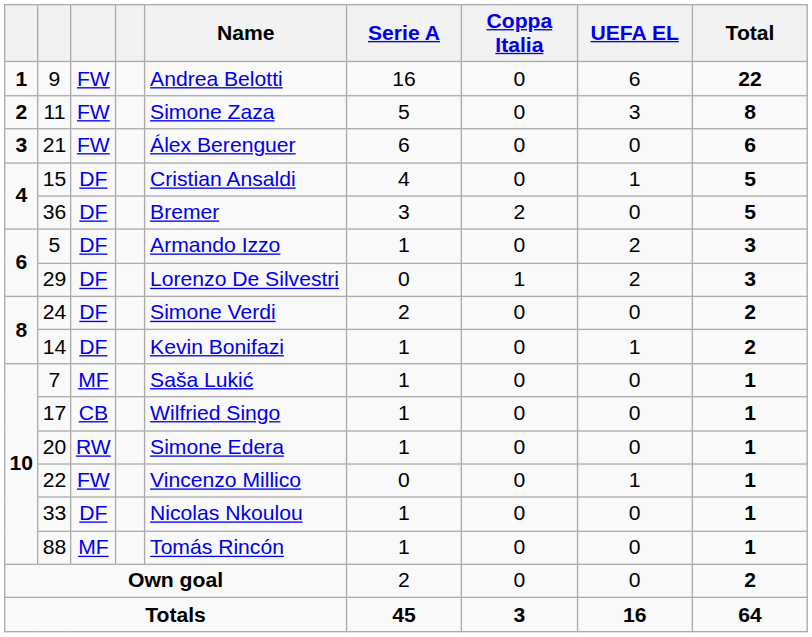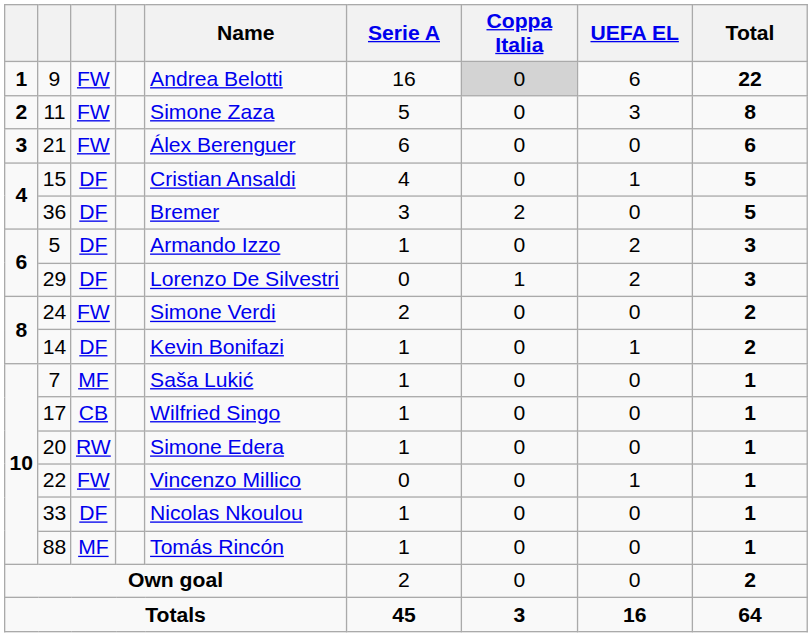 <table class="wikitable" style="text-align:center">
 <tr>
 <th width=15></th>
 <th width=15></th>
 <th width=15></th>
 <th width=15></th>
 <th width=145>Name</th>
 <th width=80><strong><a href='#'>Serie A</a></strong></th>
 <th width=80><strong><a href='#'>Coppa Italia</a></strong></th>
 <th width=80><strong><a href='#'>UEFA EL</a></strong></th>
 <th width=80>Total</th>
 </tr>
 <tr>
 <td><strong>1</strong></td>
 <td>9</td>
 <td><a href='#'>FW</a></td>
 <td></td>
 <td align=left><a href='#'>Andrea Belotti</a></td>
 <td>16</td>
-<td>0</td>
+<td style="background: lightgrey;">0</td>
 <td>6</td>
 <td><strong>22</strong></td>
 </tr>
 <tr>
 <td><strong>2</strong></td>
 <td>11</td>
 <td><a href='#'>FW</a></td>
 <td></td>
 <td align=left><a href='#'>Simone Zaza</a></td>
 <td>5</td>
 <td>0</td>
 <td>3</td>
 <td><strong>8</strong></td>
 </tr>
 <tr>
 <td><strong>3</strong></td>
 <td>21</td>
 <td><a href='#'>FW</a></td>
 <td></td>
 <td align=left><a href='#'>Álex Berenguer</a></td>
 <td>6</td>
 <td>0</td>
 <td>0</td>
 <td><strong>6</strong></td>
 </tr>
 <tr>
 <td rowspan=2><strong>4</strong></td>
 <td>15</td>
 <td><a href='#'>DF</a></td>
 <td></td>
 <td align=left><a href='#'>Cristian Ansaldi</a></td>
 <td>4</td>
 <td>0</td>
 <td>1</td>
 <td><strong>5</strong></td>
 </tr>
 <tr>
 <td>36</td>
 <td><a href='#'>DF</a></td>
 <td></td>
 <td align=left><a href='#'>Bremer</a></td>
 <td>3</td>
 <td>2</td>
 <td>0</td>
 <td><strong>5</strong></td>
 </tr>
 <tr>
 <td rowspan=2><strong>6</strong></td>
 <td>5</td>
 <td><a href='#'>DF</a></td>
 <td></td>
 <td align=left><a href='#'>Armando Izzo</a></td>
 <td>1</td>
 <td>0</td>
 <td>2</td>
 <td><strong>3</strong></td>
 </tr>
 <tr>
 <td>29</td>
 <td><a href='#'>DF</a></td>
 <td></td>
 <td align=left><a href='#'>Lorenzo De Silvestri</a></td>
 <td>0</td>
 <td>1</td>
 <td>2</td>
 <td><strong>3</strong></td>
 </tr>
 <tr>
 <td rowspan=2><strong>8</strong></td>
 <td>24</td>
-<td><a href='#'>DF</a></td>
+<td><a href='#'>FW</a></td>
 <td></td>
 <td align=left><a href='#'>Simone Verdi</a></td>
 <td>2</td>
 <td>0</td>
 <td>0</td>
 <td><strong>2</strong></td>
 </tr>
 <tr>
 <td>14</td>
 <td><a href='#'>DF</a></td>
 <td></td>
 <td align=left><a href='#'>Kevin Bonifazi</a></td>
 <td>1</td>
 <td>0</td>
 <td>1</td>
 <td><strong>2</strong></td>
 </tr>
 <tr>
 <td rowspan=6><strong>10</strong></td>
 <td>7</td>
 <td><a href='#'>MF</a></td>
 <td></td>
 <td align=left><a href='#'>Saša Lukić</a></td>
 <td>1</td>
 <td>0</td>
 <td>0</td>
 <td><strong>1</strong></td>
 </tr>
 <tr>
 <td>17</td>
 <td><a href='#'>CB</a></td>
 <td></td>
 <td align=left><a href='#'>Wilfried Singo</a></td>
 <td>1</td>
 <td>0</td>
 <td>0</td>
 <td><strong>1</strong></td>
 </tr>
 <tr>
 <td>20</td>
 <td><a href='#'>RW</a></td>
 <td></td>
 <td align=left><a href='#'>Simone Edera</a></td>
 <td>1</td>
 <td>0</td>
 <td>0</td>
 <td><strong>1</strong></td>
 </tr>
 <tr>
 <td>22</td>
 <td><a href='#'>FW</a></td>
 <td></td>
 <td align=left><a href='#'>Vincenzo Millico</a></td>
 <td>0</td>
 <td>0</td>
 <td>1</td>
 <td><strong>1</strong></td>
 </tr>
 <tr>
 <td>33</td>
 <td><a href='#'>DF</a></td>
 <td></td>
 <td align=left><a href='#'>Nicolas Nkoulou</a></td>
 <td>1</td>
 <td>0</td>
 <td>0</td>
 <td><strong>1</strong></td>
 </tr>
 <tr>
 <td>88</td>
 <td><a href='#'>MF</a></td>
 <td></td>
 <td align=left><a href='#'>Tomás Rincón</a></td>
 <td>1</td>
 <td>0</td>
 <td>0</td>
 <td><strong>1</strong></td>
 </tr>
 <tr>
 <td colspan=5><strong>Own goal</strong></td>
 <td>2</td>
 <td>0</td>
 <td>0</td>
 <td><strong>2</strong></td>
 </tr>
 <tr>
 <td colspan=5><strong>Totals</strong></td>
 <td><strong>45</strong></td>
 <td><strong>3</strong></td>
 <td><strong>16</strong></td>
 <td><strong>64</strong></td>
 </tr>
 </table>
